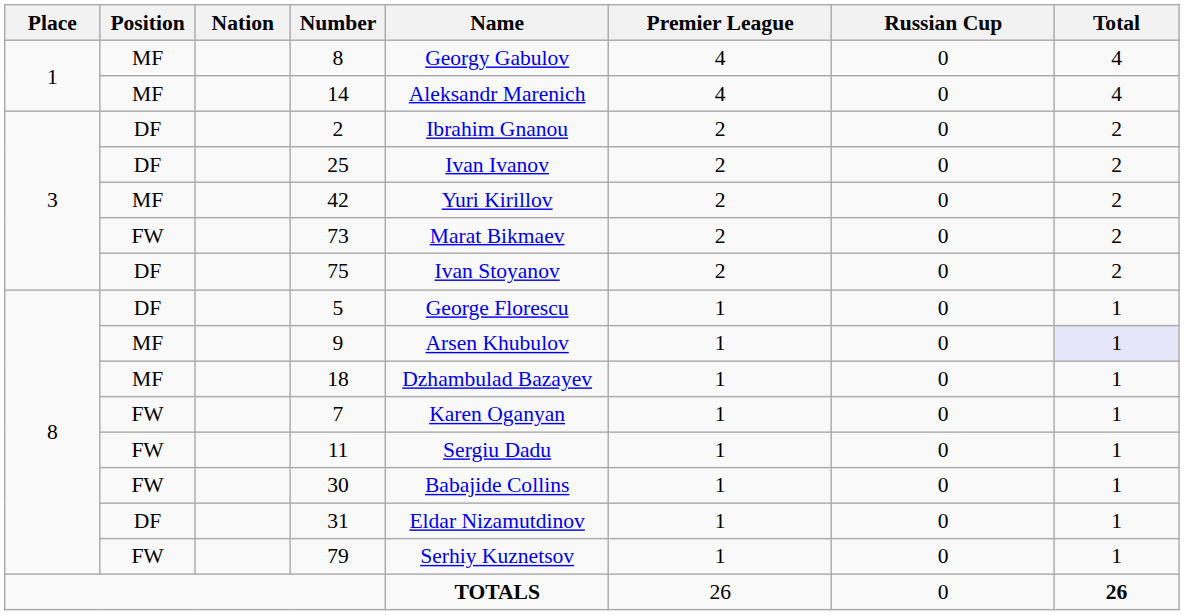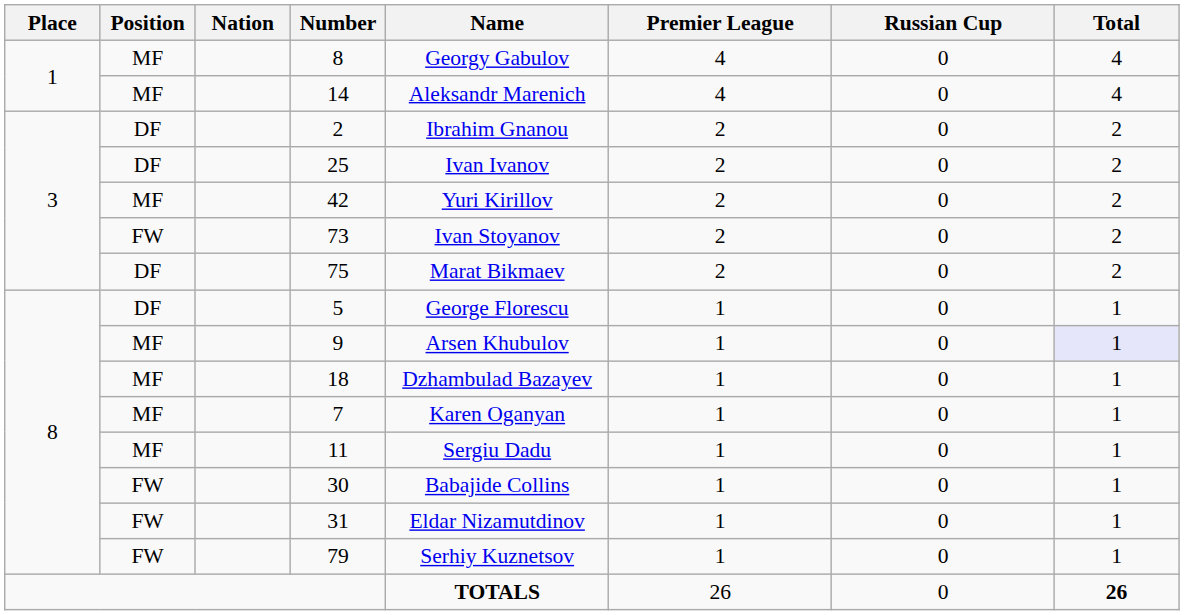 <table class="wikitable" style="font-size: 95%; text-align: center;">
 <tr>
 <th width=60>Place</th>
 <th width=60>Position</th>
 <th width=60>Nation</th>
 <th width=60>Number</th>
 <th width=150>Name</th>
 <th width=150>Premier League</th>
 <th width=150>Russian Cup</th>
 <th width=80><strong>Total</strong></th>
 </tr>
 <tr>
 <td rowspan="2">1</td>
 <td>MF</td>
 <td></td>
 <td>8</td>
 <td><a href='#'>Georgy Gabulov</a></td>
 <td>4</td>
 <td>0</td>
 <td>4</td>
 </tr>
 <tr>
 <td>MF</td>
 <td></td>
 <td>14</td>
 <td><a href='#'>Aleksandr Marenich</a></td>
 <td>4</td>
 <td>0</td>
 <td>4</td>
 </tr>
 <tr>
 <td rowspan="5">3</td>
 <td>DF</td>
 <td></td>
 <td>2</td>
 <td><a href='#'>Ibrahim Gnanou</a></td>
 <td>2</td>
 <td>0</td>
 <td>2</td>
 </tr>
 <tr>
 <td>DF</td>
 <td></td>
 <td>25</td>
 <td><a href='#'>Ivan Ivanov</a></td>
 <td>2</td>
 <td>0</td>
 <td>2</td>
 </tr>
 <tr>
 <td>MF</td>
 <td></td>
 <td>42</td>
 <td><a href='#'>Yuri Kirillov</a></td>
 <td>2</td>
 <td>0</td>
 <td>2</td>
 </tr>
 <tr>
 <td>FW</td>
 <td></td>
 <td>73</td>
-<td><a href='#'>Marat Bikmaev</a></td>
+<td><a href='#'>Ivan Stoyanov</a></td>
 <td>2</td>
 <td>0</td>
 <td>2</td>
 </tr>
 <tr>
 <td>DF</td>
 <td></td>
 <td>75</td>
-<td><a href='#'>Ivan Stoyanov</a></td>
+<td><a href='#'>Marat Bikmaev</a></td>
 <td>2</td>
 <td>0</td>
 <td>2</td>
 </tr>
 <tr>
 <td rowspan="8">8</td>
 <td>DF</td>
 <td></td>
 <td>5</td>
 <td><a href='#'>George Florescu</a></td>
 <td>1</td>
 <td>0</td>
 <td>1</td>
 </tr>
 <tr>
 <td>MF</td>
 <td></td>
 <td>9</td>
 <td><a href='#'>Arsen Khubulov</a></td>
 <td>1</td>
 <td>0</td>
 <td style="background: lavender;">1</td>
 </tr>
 <tr>
 <td>MF</td>
 <td></td>
 <td>18</td>
 <td><a href='#'>Dzhambulad Bazayev</a></td>
 <td>1</td>
 <td>0</td>
 <td>1</td>
 </tr>
 <tr>
-<td>FW</td>
+<td>MF</td>
 <td></td>
 <td>7</td>
 <td><a href='#'>Karen Oganyan</a></td>
 <td>1</td>
 <td>0</td>
 <td>1</td>
 </tr>
 <tr>
-<td>FW</td>
+<td>MF</td>
 <td></td>
 <td>11</td>
 <td><a href='#'>Sergiu Dadu</a></td>
 <td>1</td>
 <td>0</td>
 <td>1</td>
 </tr>
 <tr>
 <td>FW</td>
 <td></td>
 <td>30</td>
 <td><a href='#'>Babajide Collins</a></td>
 <td>1</td>
 <td>0</td>
 <td>1</td>
 </tr>
 <tr>
-<td>DF</td>
+<td>FW</td>
 <td></td>
 <td>31</td>
 <td><a href='#'>Eldar Nizamutdinov</a></td>
 <td>1</td>
 <td>0</td>
 <td>1</td>
 </tr>
 <tr>
 <td>FW</td>
 <td></td>
 <td>79</td>
 <td><a href='#'>Serhiy Kuznetsov</a></td>
 <td>1</td>
 <td>0</td>
 <td>1</td>
 </tr>
 <tr>
 <td colspan="4"></td>
 <td><strong>TOTALS</strong></td>
 <td>26</td>
 <td>0</td>
 <td><strong>26</strong></td>
 </tr>
 </table>
